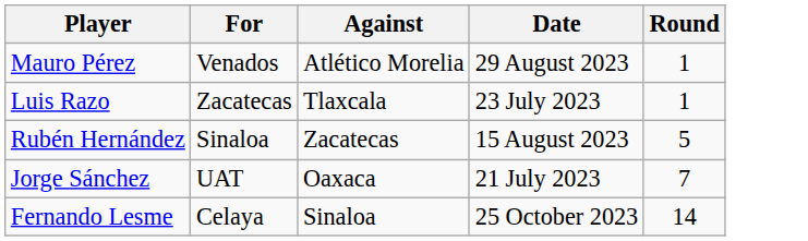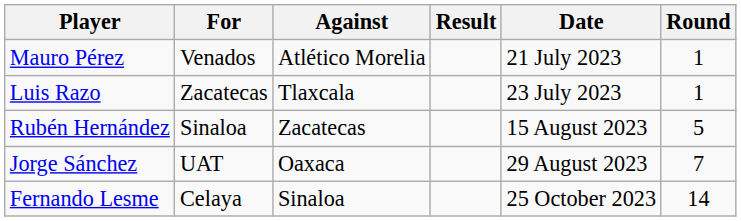 <table class="wikitable sortable">
 <tr>
 <th>Player</th>
 <th>For</th>
 <th>Against</th>
+<th>Result</th>
 <th>Date</th>
 <th>Round</th>
 </tr>
 <tr>
 <td> <a href='#'>Mauro Pérez</a></td>
 <td>Venados</td>
 <td>Atlético Morelia</td>
-<td>29 August 2023</td>
+<td align=center></td>
+<td>21 July 2023</td>
 <td align=center>1</td>
 </tr>
 <tr>
 <td> <a href='#'>Luis Razo</a></td>
 <td>Zacatecas</td>
 <td>Tlaxcala</td>
+<td align=center></td>
 <td>23 July 2023</td>
 <td align=center>1</td>
 </tr>
 <tr>
 <td> <a href='#'>Rubén Hernández</a></td>
 <td>Sinaloa</td>
 <td>Zacatecas</td>
+<td align=center></td>
 <td>15 August 2023</td>
 <td align=center>5</td>
 </tr>
 <tr>
 <td> <a href='#'>Jorge Sánchez</a></td>
 <td>UAT</td>
 <td>Oaxaca</td>
-<td>21 July 2023</td>
+<td align=center></td>
+<td>29 August 2023</td>
 <td align=center>7</td>
 </tr>
 <tr>
 <td> <a href='#'>Fernando Lesme</a></td>
 <td>Celaya</td>
 <td>Sinaloa</td>
+<td align=center></td>
 <td>25 October 2023</td>
 <td align=center>14</td>
 </tr>
 </table>
